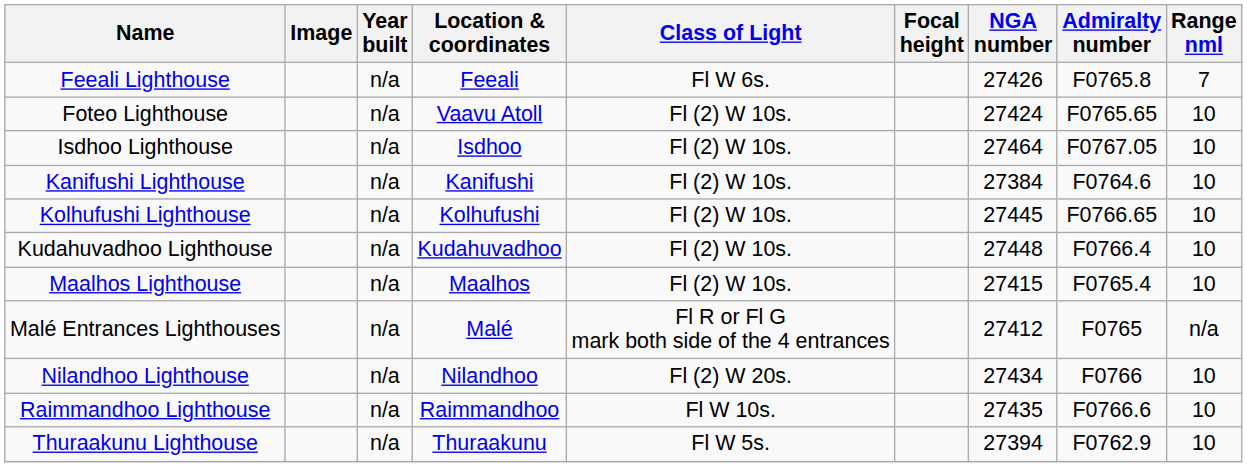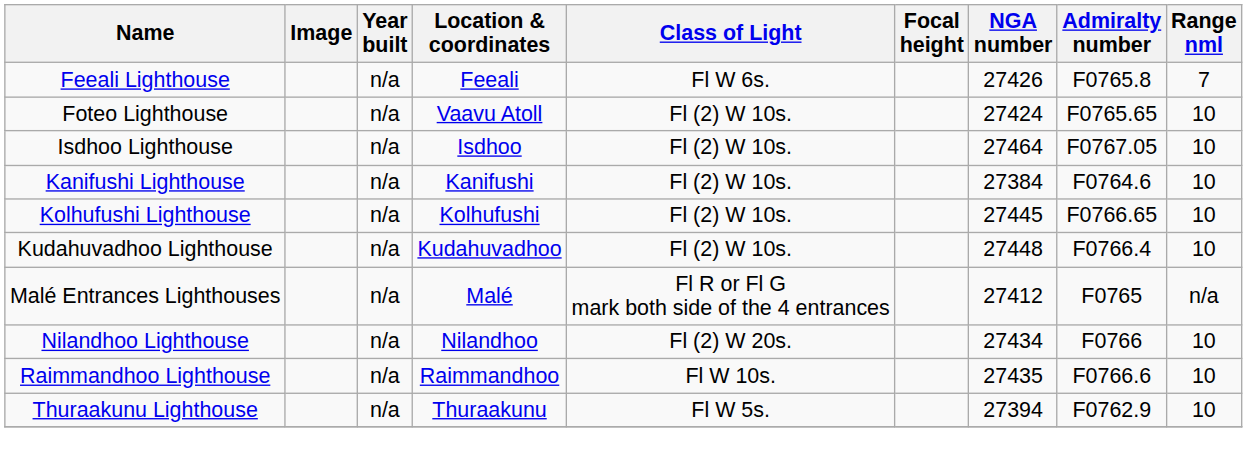 <table class="wikitable sortable" style="margin:auto;text-align:center">
 <tr>
 <th>Name</th>
 <th>Image</th>
 <th>Year<br>built</th>
 <th>Location &<br> coordinates</th>
 <th><a href='#'>Class of Light</a></th>
 <th>Focal<br>height</th>
 <th><a href='#'>NGA</a><br>number</th>
 <th><a href='#'>Admiralty</a><br>number</th>
 <th>Range<br><a href='#'>nml</a></th>
 </tr>
 <tr>
 <td><a href='#'>Feeali Lighthouse</a></td>
 <td></td>
 <td>n/a</td>
 <td><a href='#'>Feeali</a><br> </td>
 <td>Fl W 6s.</td>
 <td></td>
 <td>27426</td>
 <td>F0765.8</td>
 <td>7</td>
 </tr>
 <tr>
 <td>Foteo Lighthouse</td>
 <td></td>
 <td>n/a</td>
 <td><a href='#'>Vaavu Atoll</a><br> </td>
 <td>Fl (2) W 10s.</td>
 <td></td>
 <td>27424</td>
 <td>F0765.65</td>
 <td>10</td>
 </tr>
 <tr>
 <td>Isdhoo Lighthouse</td>
 <td></td>
 <td>n/a</td>
 <td><a href='#'>Isdhoo</a><br> </td>
 <td>Fl (2) W 10s.</td>
 <td></td>
 <td>27464</td>
 <td>F0767.05</td>
 <td>10</td>
 </tr>
 <tr>
 <td><a href='#'>Kanifushi Lighthouse</a></td>
 <td></td>
 <td>n/a</td>
 <td><a href='#'>Kanifushi</a><br> </td>
 <td>Fl (2) W 10s.</td>
 <td></td>
 <td>27384</td>
 <td>F0764.6</td>
 <td>10</td>
 </tr>
 <tr>
 <td><a href='#'>Kolhufushi Lighthouse</a></td>
 <td></td>
 <td>n/a</td>
 <td><a href='#'>Kolhufushi</a><br> </td>
 <td>Fl (2) W 10s.</td>
 <td></td>
 <td>27445</td>
 <td>F0766.65</td>
 <td>10</td>
 </tr>
 <tr>
 <td>Kudahuvadhoo Lighthouse</td>
 <td></td>
 <td>n/a</td>
 <td><a href='#'>Kudahuvadhoo</a><br> </td>
 <td>Fl (2) W 10s.</td>
 <td></td>
 <td>27448</td>
 <td>F0766.4</td>
 <td>10</td>
 </tr>
 <tr>
-<td><a href='#'>Maalhos Lighthouse</a></td>
-<td></td>
-<td>n/a</td>
-<td><a href='#'>Maalhos</a><br> </td>
-<td>Fl (2) W 10s.</td>
-<td></td>
-<td>27415</td>
-<td>F0765.4</td>
-<td>10</td>
-</tr>
-<tr>
 <td>Malé Entrances Lighthouses</td>
 <td></td>
 <td>n/a</td>
 <td><a href='#'>Malé </a><br> </td>
 <td>Fl R or Fl G <br> mark both side of the 4 entrances</td>
 <td></td>
 <td>27412</td>
 <td>F0765</td>
 <td>n/a</td>
 </tr>
 <tr>
 <td><a href='#'>Nilandhoo Lighthouse</a></td>
 <td></td>
 <td>n/a</td>
 <td><a href='#'>Nilandhoo</a><br>  </td>
 <td>Fl (2) W 20s.</td>
 <td></td>
 <td>27434</td>
 <td>F0766</td>
 <td>10</td>
 </tr>
 <tr>
 <td><a href='#'>Raimmandhoo Lighthouse</a></td>
 <td></td>
 <td>n/a</td>
 <td><a href='#'>Raimmandhoo</a><br> </td>
 <td>Fl W 10s.</td>
 <td></td>
 <td>27435</td>
 <td>F0766.6</td>
 <td>10</td>
 </tr>
 <tr>
 <td><a href='#'>Thuraakunu Lighthouse</a></td>
 <td></td>
 <td>n/a</td>
 <td><a href='#'>Thuraakunu</a><br> </td>
 <td>Fl W 5s.</td>
 <td></td>
 <td>27394</td>
 <td>F0762.9</td>
 <td>10</td>
 </tr>
 <tr>
 </tr>
 </table>
